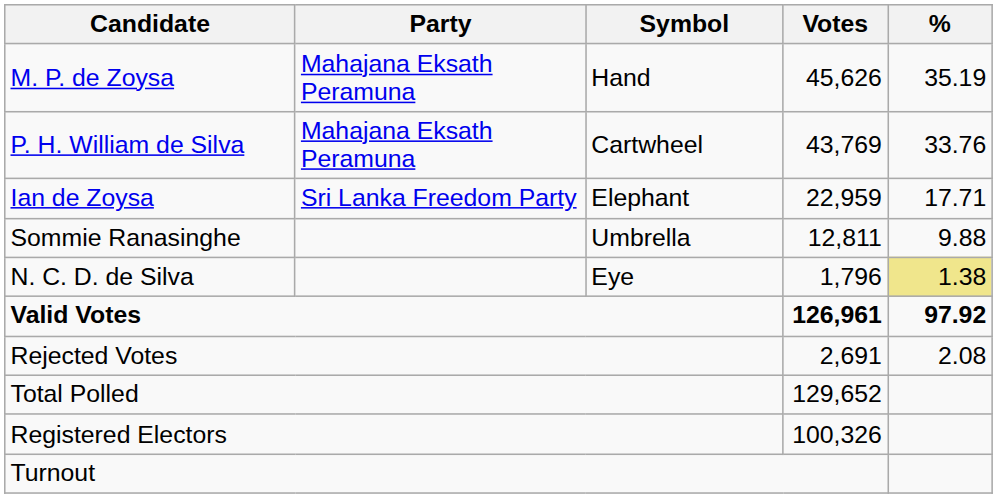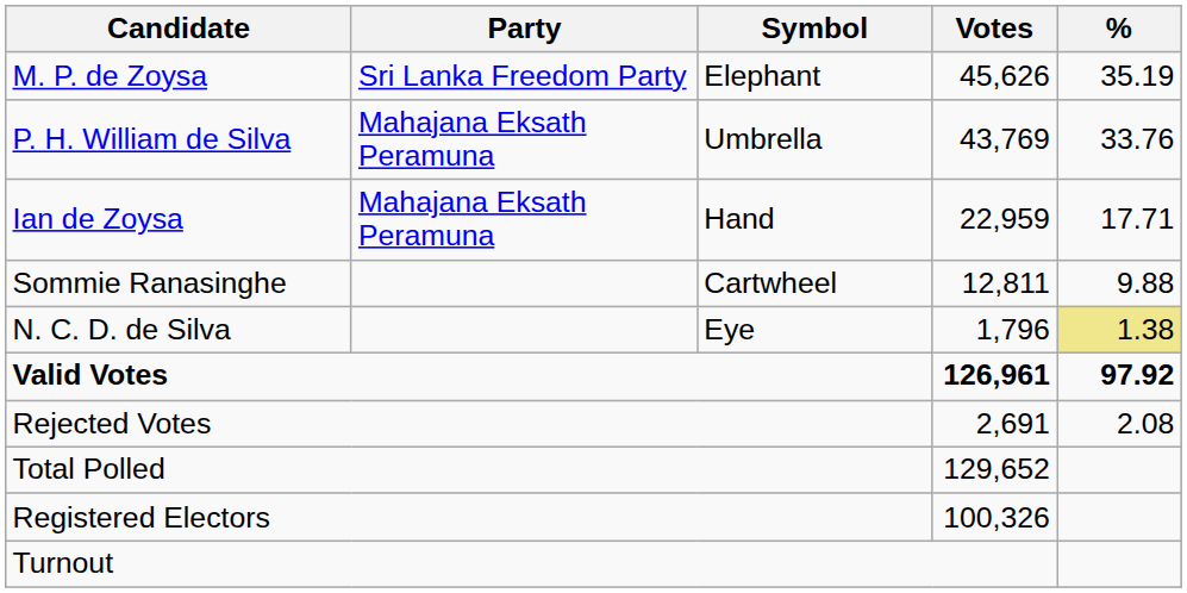 <table class="wikitable" border="1" style="text-align:right;">
 <tr>
 <th align=left width="180">Candidate</th>
 <th align=left width="180">Party</th>
 <th align=left width="120">Symbol</th>
 <th align=left width="60">Votes</th>
 <th align=left width="60">%</th>
 </tr>
 <tr>
 <td align=left><a href='#'>M. P. de Zoysa</a></td>
-<td align=left><a href='#'>Mahajana Eksath Peramuna</a></td>
-<td align=left>Hand</td>
+<td align=left><a href='#'>Sri Lanka Freedom Party</a></td>
+<td align=left>Elephant</td>
 <td align=right>45,626</td>
 <td align=right>35.19</td>
 </tr>
 <tr>
 <td align=left><a href='#'>P. H. William de Silva</a></td>
 <td align=left><a href='#'>Mahajana Eksath Peramuna</a></td>
-<td align=left>Cartwheel</td>
+<td align=left>Umbrella</td>
 <td align=right>43,769</td>
 <td align=right>33.76</td>
 </tr>
 <tr>
 <td align=left><a href='#'>Ian de Zoysa</a></td>
-<td align=left><a href='#'>Sri Lanka Freedom Party</a></td>
-<td align=left>Elephant</td>
+<td align=left><a href='#'>Mahajana Eksath Peramuna</a></td>
+<td align=left>Hand</td>
 <td align=right>22,959</td>
 <td align=right>17.71</td>
 </tr>
 <tr>
 <td align=left>Sommie Ranasinghe</td>
 <td></td>
-<td align=left>Umbrella</td>
+<td align=left>Cartwheel</td>
 <td align=right>12,811</td>
 <td align=right>9.88</td>
 </tr>
 <tr>
 <td align=left>N. C. D. de Silva</td>
 <td></td>
 <td align=left>Eye</td>
 <td align=right>1,796</td>
 <td align=right style="background: khaki;">1.38</td>
 </tr>
 <tr>
 <td align=left colspan=3><strong>Valid Votes</strong></td>
 <td align=right><strong>126,961</strong></td>
 <td align=right><strong>97.92</strong></td>
 </tr>
 <tr>
 <td align=left colspan=3>Rejected Votes</td>
 <td align=right>2,691</td>
 <td align=right>2.08</td>
 </tr>
 <tr>
 <td align=left colspan=3>Total Polled</td>
 <td align=right>129,652</td>
 <td align=right></td>
 </tr>
 <tr>
 <td align=left colspan=3>Registered Electors</td>
 <td align=right>100,326</td>
 <td></td>
 </tr>
 <tr>
 <td align=left colspan=4>Turnout</td>
 <td align=right></td>
 </tr>
 </table>
